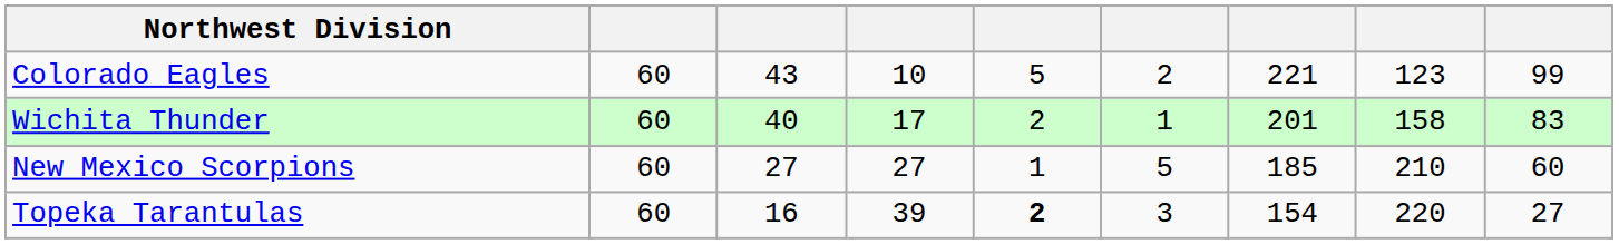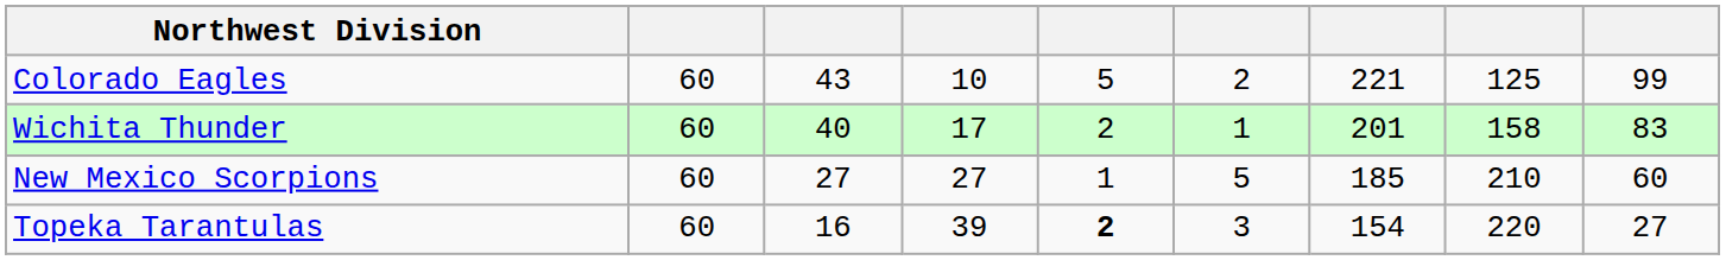 <table class="wikitable sortable">
 <tr>
 <th style="width:20em;" class="unsortable">Northwest Division</th>
 <th style="width:4em;" class="unsortable"></th>
 <th style="width:4em;"></th>
 <th style="width:4em;"></th>
 <th style="width:4em;"></th>
 <th style="width:4em;"></th>
 <th style="width:4em;"></th>
 <th style="width:4em;"></th>
 <th style="width:4em;"></th>
 </tr>
 <tr align="center">
 <td align="left"><a href='#'>Colorado Eagles</a></td>
 <td>60</td>
 <td>43</td>
 <td>10</td>
 <td>5</td>
 <td>2</td>
 <td>221</td>
-<td>123</td>
+<td>125</td>
 <td>99</td>
 </tr>
 <tr align="center" bgcolor="#CCFFCC">
 <td align="left"><a href='#'>Wichita Thunder</a></td>
 <td>60</td>
 <td>40</td>
 <td>17</td>
 <td>2</td>
 <td>1</td>
 <td>201</td>
 <td>158</td>
 <td>83</td>
 </tr>
 <tr align="center">
 <td align="left"><a href='#'>New Mexico Scorpions</a></td>
 <td>60</td>
 <td>27</td>
 <td>27</td>
 <td>1</td>
 <td>5</td>
 <td>185</td>
 <td>210</td>
 <td>60</td>
 </tr>
 <tr align="center">
 <td align="left"><a href='#'>Topeka Tarantulas</a></td>
 <td>60</td>
 <td>16</td>
 <td>39</td>
 <td><strong>2</strong></td>
 <td>3</td>
 <td>154</td>
 <td>220</td>
 <td>27</td>
 </tr>
 </table>
